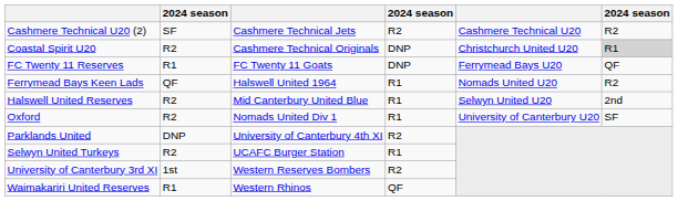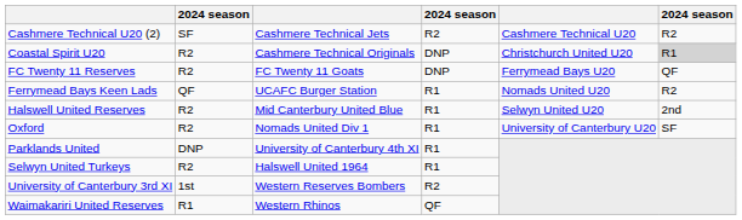 <table class="wikitable sortable col2center col4center col6center">
 <tr>
 <th></th>
 <th>2024 season</th>
 <th></th>
 <th>2024 season</th>
 <th></th>
 <th>2024 season</th>
 </tr>
 <tr>
 <td><a href='#'>Cashmere Technical U20</a> (2)</td>
 <td>SF</td>
 <td><a href='#'>Cashmere Technical Jets</a></td>
 <td>R2</td>
 <td><a href='#'>Cashmere Technical U20</a></td>
 <td>R2</td>
 </tr>
 <tr>
 <td><a href='#'>Coastal Spirit U20</a></td>
 <td>R2</td>
 <td><a href='#'>Cashmere Technical Originals</a></td>
 <td>DNP</td>
 <td><a href='#'>Christchurch United U20</a></td>
 <td style="background: lightgrey;">R1</td>
 </tr>
 <tr>
 <td><a href='#'>FC Twenty 11 Reserves</a></td>
-<td>R1</td>
+<td>R2</td>
 <td><a href='#'>FC Twenty 11 Goats</a></td>
 <td>DNP</td>
 <td><a href='#'>Ferrymead Bays U20</a></td>
 <td>QF</td>
 </tr>
 <tr>
 <td><a href='#'>Ferrymead Bays Keen Lads</a></td>
 <td>QF</td>
-<td><a href='#'>Halswell United 1964</a></td>
+<td><a href='#'>UCAFC Burger Station</a></td>
 <td>R1</td>
 <td><a href='#'>Nomads United U20</a></td>
 <td>R2</td>
 </tr>
 <tr>
 <td><a href='#'>Halswell United Reserves</a></td>
 <td>R2</td>
 <td><a href='#'>Mid Canterbury United Blue</a></td>
 <td>R1</td>
 <td><a href='#'>Selwyn United U20</a></td>
 <td>2nd</td>
 </tr>
 <tr>
 <td><a href='#'>Oxford</a></td>
 <td>R2</td>
 <td><a href='#'>Nomads United Div 1</a></td>
 <td>R1</td>
 <td><a href='#'>University of Canterbury U20</a></td>
 <td>SF</td>
 </tr>
 <tr>
 <td><a href='#'>Parklands United</a></td>
 <td>DNP</td>
 <td><a href='#'>University of Canterbury 4th XI</a></td>
-<td>R2</td>
+<td>R1</td>
 <td colspan=2 rowspan=4 style="background: #ececec;"></td>
 </tr>
 <tr>
 <td><a href='#'>Selwyn United Turkeys</a></td>
 <td>R2</td>
-<td><a href='#'>UCAFC Burger Station</a></td>
+<td><a href='#'>Halswell United 1964</a></td>
 <td>R1</td>
 </tr>
 <tr>
 <td><a href='#'>University of Canterbury 3rd XI</a></td>
 <td>1st</td>
 <td><a href='#'>Western Reserves Bombers</a></td>
 <td>R2</td>
 </tr>
 <tr>
 <td><a href='#'>Waimakariri United Reserves</a></td>
 <td>R1</td>
 <td><a href='#'>Western Rhinos</a></td>
 <td>QF</td>
 </tr>
 </table>
